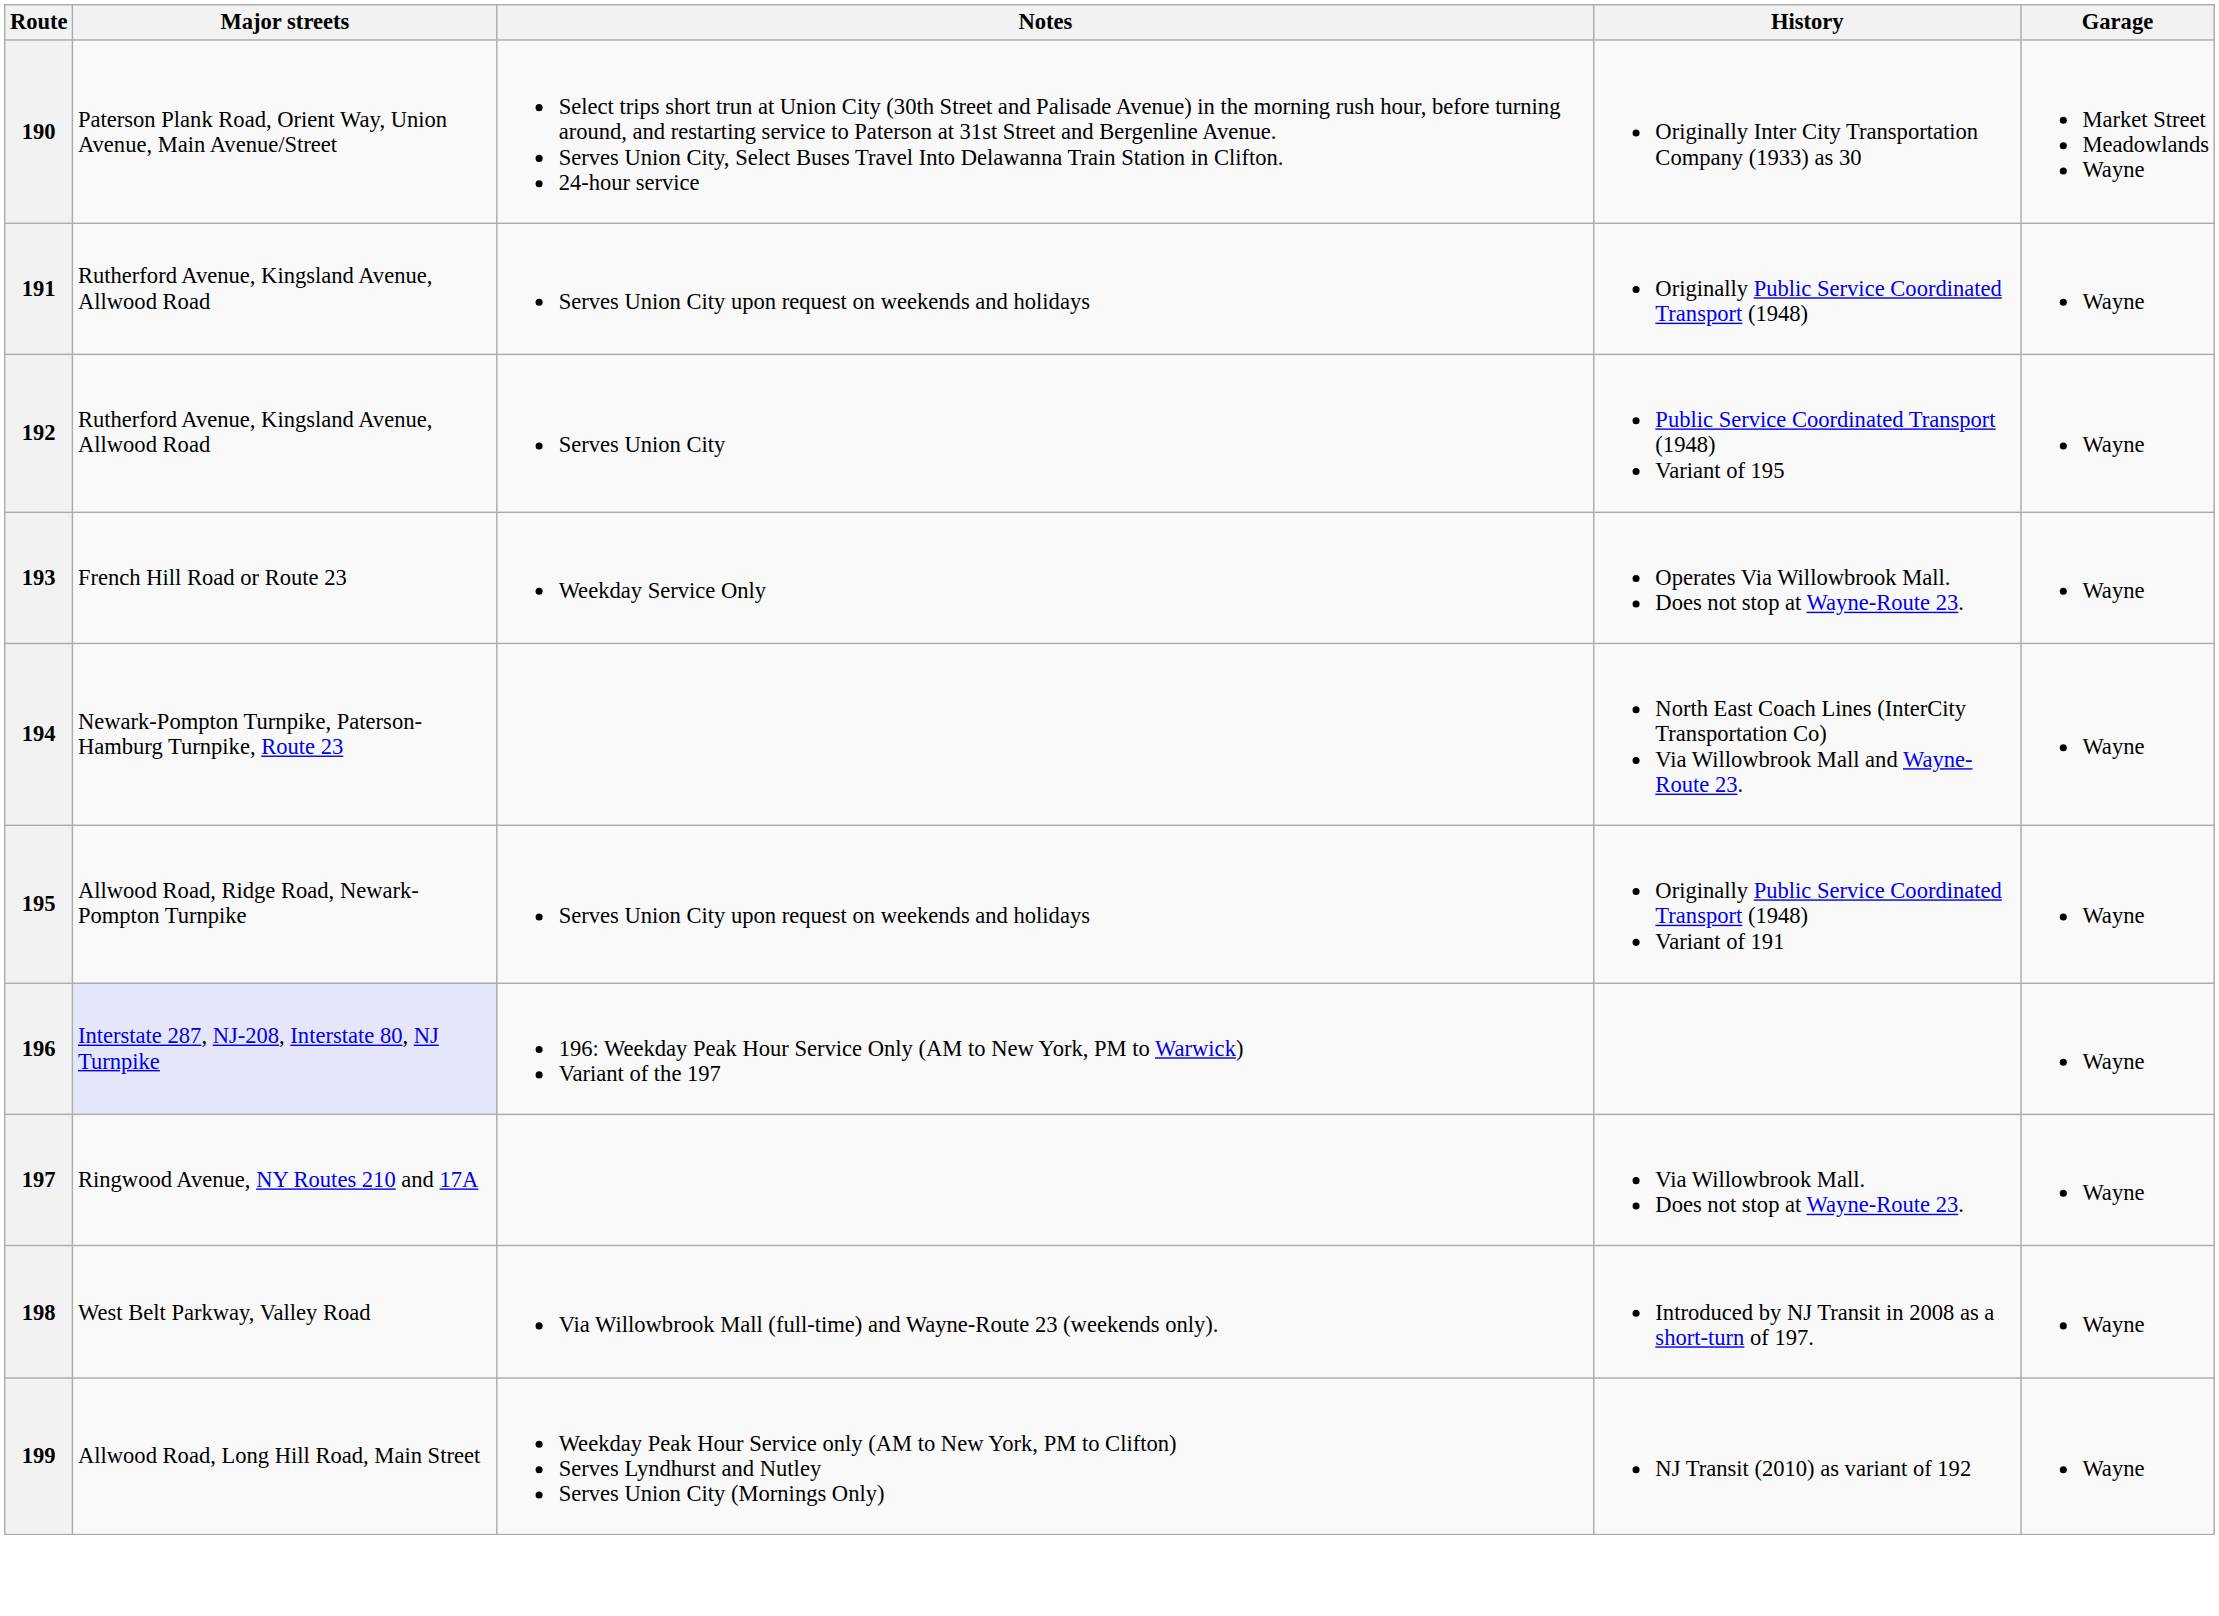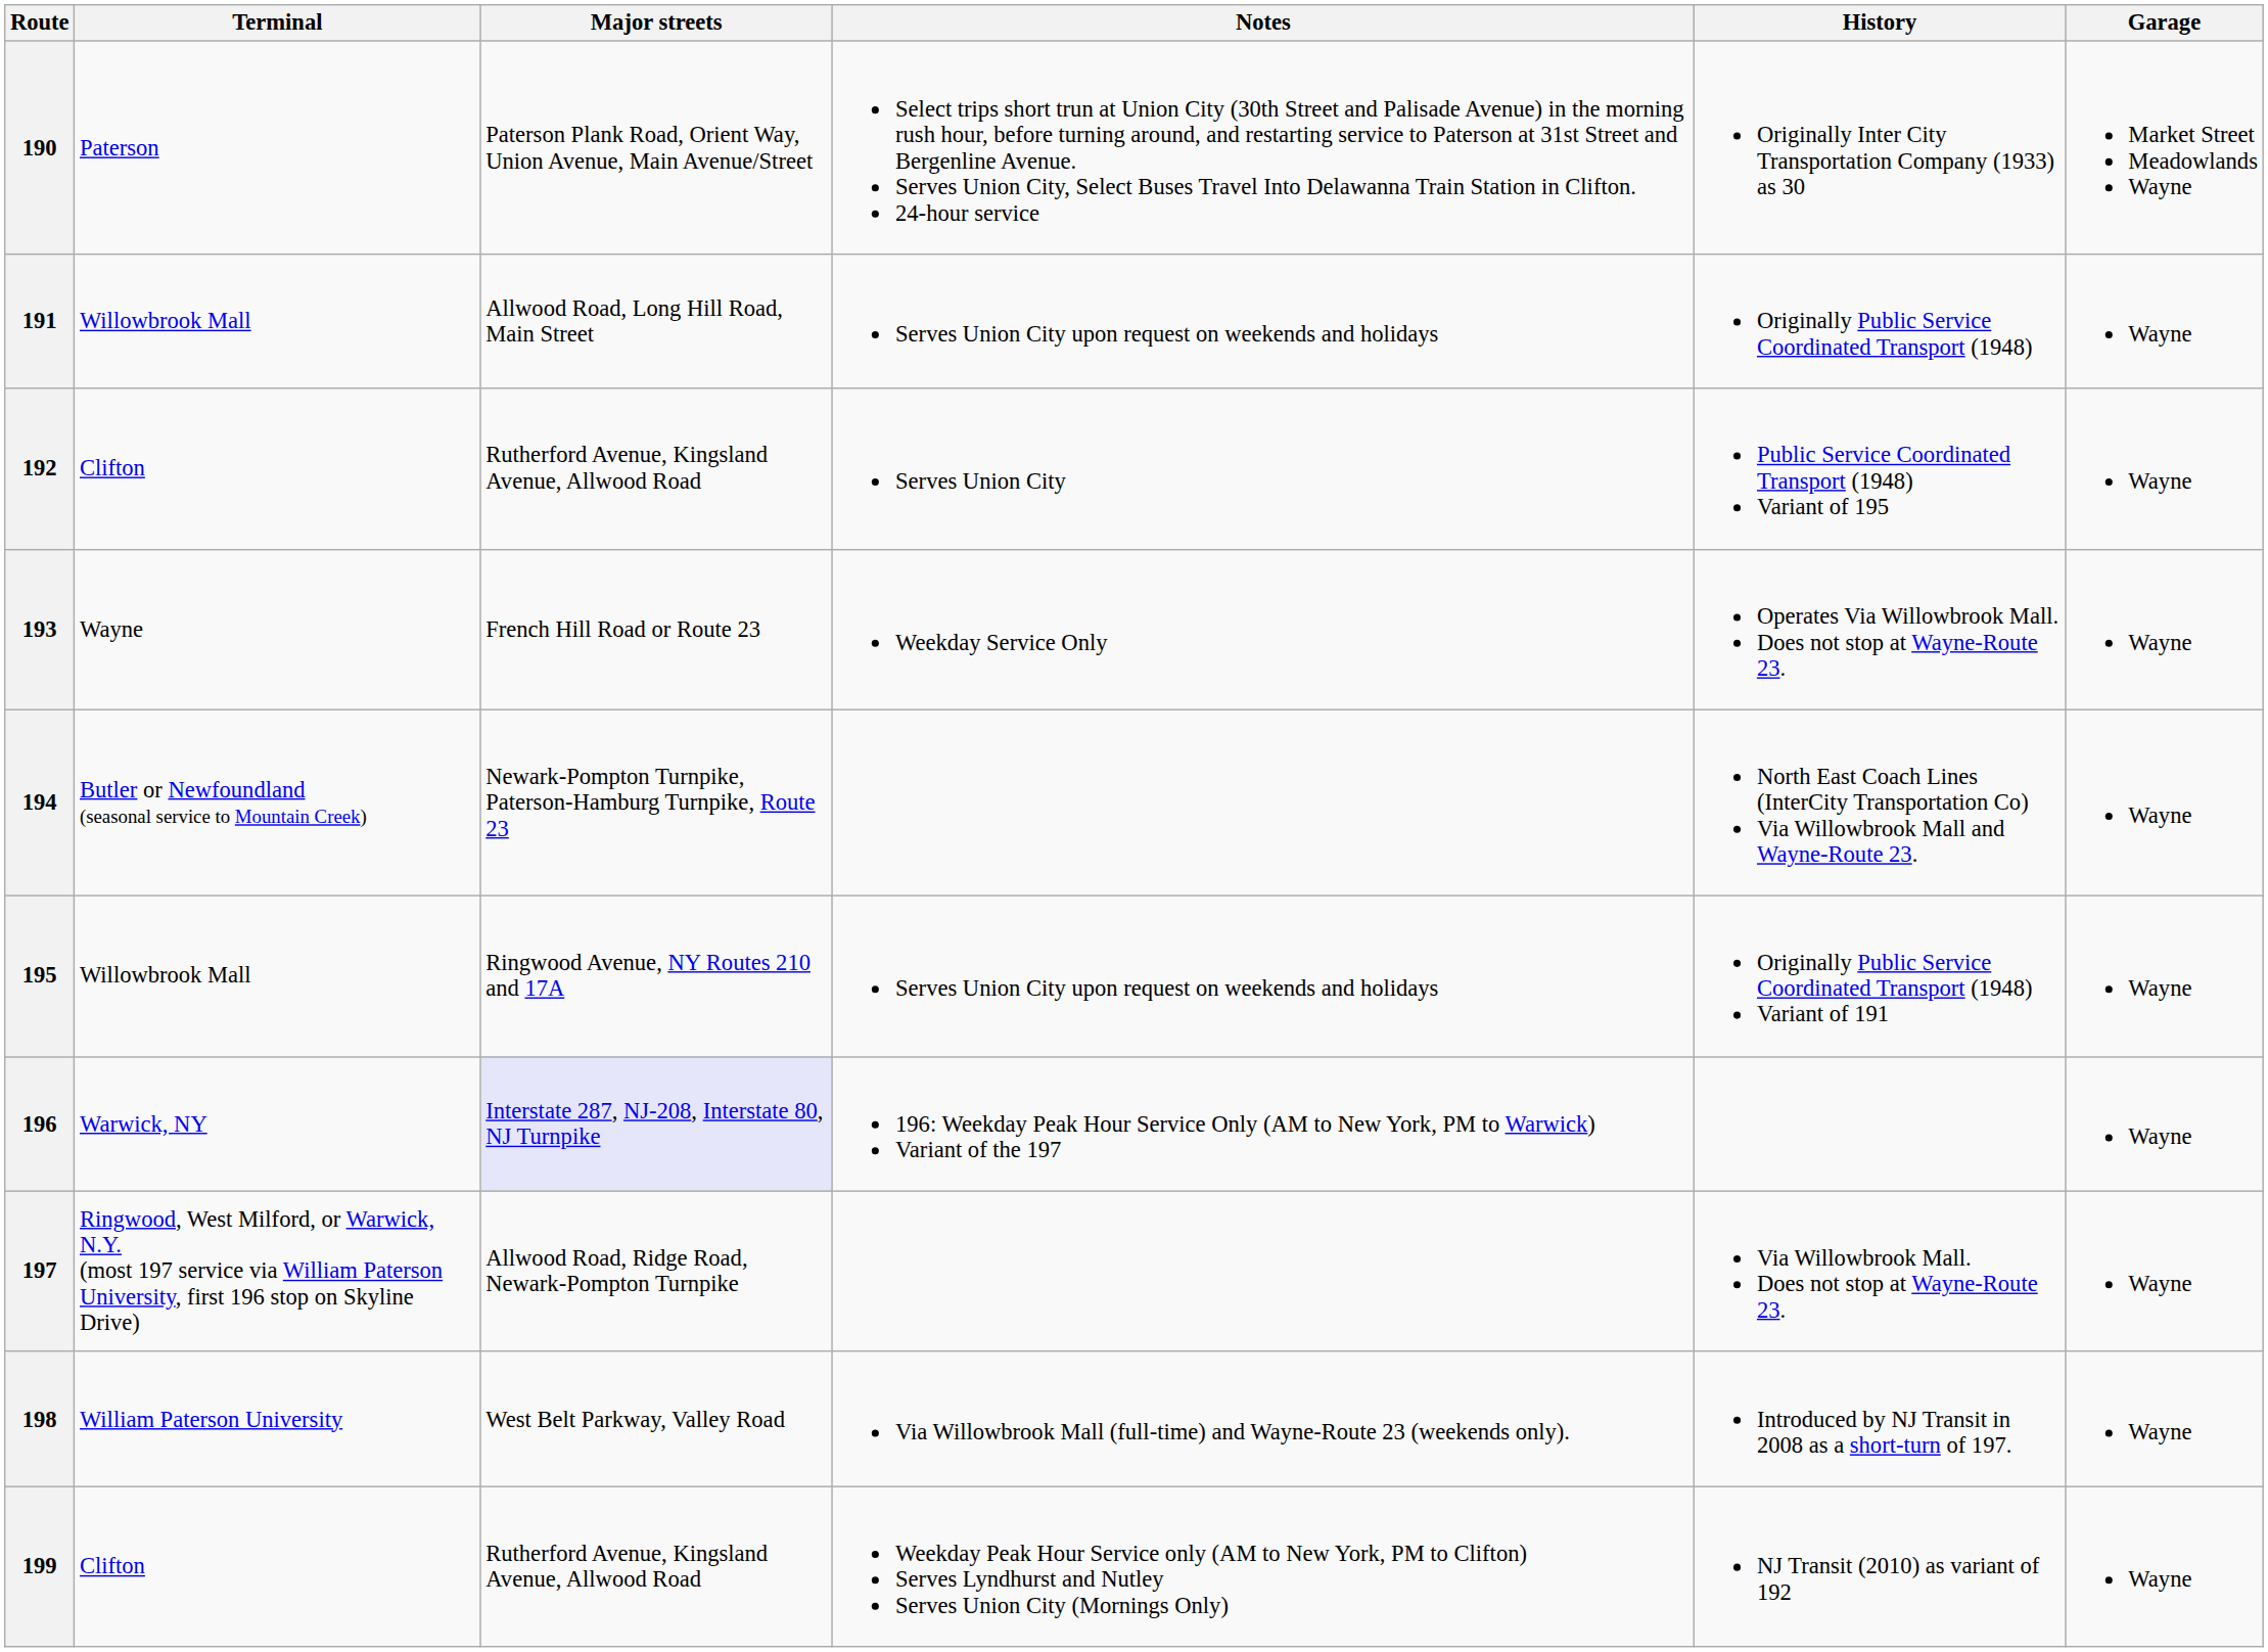 <table class=wikitable>
 <tr>
 <th>Route</th>
+<th>Terminal</th>
 <th>Major streets</th>
 <th>Notes</th>
 <th>History</th>
 <th>Garage</th>
 </tr>
 <tr>
 <th>190</th>
+<td><a href='#'>Paterson</a></td>
 <td>Paterson Plank Road, Orient Way, Union Avenue, Main Avenue/Street</td>
 <td><br><ul><li>Select trips short trun at Union City (30th Street and Palisade Avenue) in the morning rush hour, before turning around, and restarting service to Paterson at 31st Street and Bergenline Avenue.</li><li>Serves Union City, Select Buses Travel Into Delawanna Train Station in Clifton.</li><li>24-hour service</li></ul></td>
 <td><br><ul><li>Originally Inter City Transportation Company (1933) as 30</li></ul></td>
 <td><br><ul><li>Market Street</li><li>Meadowlands</li><li>Wayne</li></ul></td>
 </tr>
 <tr>
 <th>191</th>
-<td>Rutherford Avenue, Kingsland Avenue, Allwood Road</td>
+<td><a href='#'>Willowbrook Mall</a></td>
+<td>Allwood Road, Long Hill Road, Main Street</td>
 <td><br><ul><li>Serves Union City upon request on weekends and holidays</li></ul></td>
 <td><br><ul><li>Originally <a href='#'>Public Service Coordinated Transport</a> (1948)</li></ul></td>
 <td><br><ul><li>Wayne</li></ul></td>
 </tr>
 <tr>
 <th>192</th>
+<td><a href='#'>Clifton</a></td>
 <td>Rutherford Avenue, Kingsland Avenue, Allwood Road</td>
 <td><br><ul><li>Serves Union City</li></ul></td>
 <td><br><ul><li><a href='#'>Public Service Coordinated Transport</a> (1948)</li><li>Variant of 195</li></ul></td>
 <td><br><ul><li>Wayne</li></ul></td>
 </tr>
 <tr>
 <th>193</th>
+<td>Wayne</td>
 <td>French Hill Road or Route 23</td>
 <td><br><ul><li>Weekday Service Only</li></ul></td>
 <td><br><ul><li>Operates Via Willowbrook Mall.</li><li>Does not stop at <a href='#'>Wayne-Route 23</a>.</li></ul></td>
 <td><br><ul><li>Wayne</li></ul></td>
 </tr>
 <tr>
 <th>194</th>
+<td><a href='#'>Butler</a> or <a href='#'>Newfoundland</a><br><small>(seasonal service to <a href='#'>Mountain Creek</a>)</small></td>
 <td>Newark-Pompton Turnpike, Paterson-Hamburg Turnpike, <a href='#'>Route 23</a></td>
 <td></td>
 <td><br><ul><li>North East Coach Lines (InterCity Transportation Co)</li><li>Via Willowbrook Mall and <a href='#'>Wayne-Route 23</a>.</li></ul></td>
 <td><br><ul><li>Wayne</li></ul></td>
 </tr>
 <tr>
 <th>195</th>
-<td>Allwood Road, Ridge Road, Newark-Pompton Turnpike</td>
+<td>Willowbrook Mall</td>
+<td>Ringwood Avenue, <a href='#'>NY Routes 210</a> and <a href='#'>17A</a></td>
 <td><br><ul><li>Serves Union City upon request on weekends and holidays</li></ul></td>
 <td><br><ul><li>Originally <a href='#'>Public Service Coordinated Transport</a> (1948)</li><li>Variant of 191</li></ul></td>
 <td><br><ul><li>Wayne</li></ul></td>
 </tr>
 <tr>
 <th>196</th>
+<td><a href='#'>Warwick, NY</a></td>
 <td style="background: lavender;"><a href='#'>Interstate 287</a>, <a href='#'>NJ-208</a>, <a href='#'>Interstate 80</a>, <a href='#'>NJ Turnpike</a></td>
 <td><br><ul><li>196: Weekday Peak Hour Service Only (AM to New York, PM to <a href='#'>Warwick</a>)</li><li>Variant of the 197</li></ul></td>
 <td></td>
 <td><br><ul><li>Wayne</li></ul></td>
 </tr>
 <tr>
 <th>197</th>
-<td>Ringwood Avenue, <a href='#'>NY Routes 210</a> and <a href='#'>17A</a></td>
+<td><a href='#'>Ringwood</a>, West Milford, or <a href='#'>Warwick, N.Y.</a><br>(most 197 service via <a href='#'>William Paterson University</a>, first 196 stop on Skyline Drive)</td>
+<td>Allwood Road, Ridge Road, Newark-Pompton Turnpike</td>
 <td></td>
 <td><br><ul><li>Via Willowbrook Mall.</li><li>Does not stop at <a href='#'>Wayne-Route 23</a>.</li></ul></td>
 <td><br><ul><li>Wayne</li></ul></td>
 </tr>
 <tr>
 <th>198</th>
+<td><a href='#'>William Paterson University</a></td>
 <td>West Belt Parkway, Valley Road</td>
 <td><br><ul><li>Via Willowbrook Mall (full-time) and Wayne-Route 23 (weekends only).</li></ul></td>
 <td><br><ul><li>Introduced by NJ Transit in 2008 as a <a href='#'>short-turn</a> of 197.</li></ul></td>
 <td><br><ul><li>Wayne</li></ul></td>
 </tr>
 <tr>
 <th>199</th>
-<td>Allwood Road, Long Hill Road, Main Street</td>
+<td><a href='#'>Clifton</a></td>
+<td>Rutherford Avenue, Kingsland Avenue, Allwood Road</td>
 <td><br><ul><li>Weekday Peak Hour Service only (AM to New York, PM to Clifton)</li><li>Serves Lyndhurst and Nutley</li><li>Serves Union City (Mornings Only)</li></ul></td>
 <td><br><ul><li>NJ Transit (2010) as variant of 192</li></ul></td>
 <td><br><ul><li>Wayne</li></ul></td>
 </tr>
 </table>
